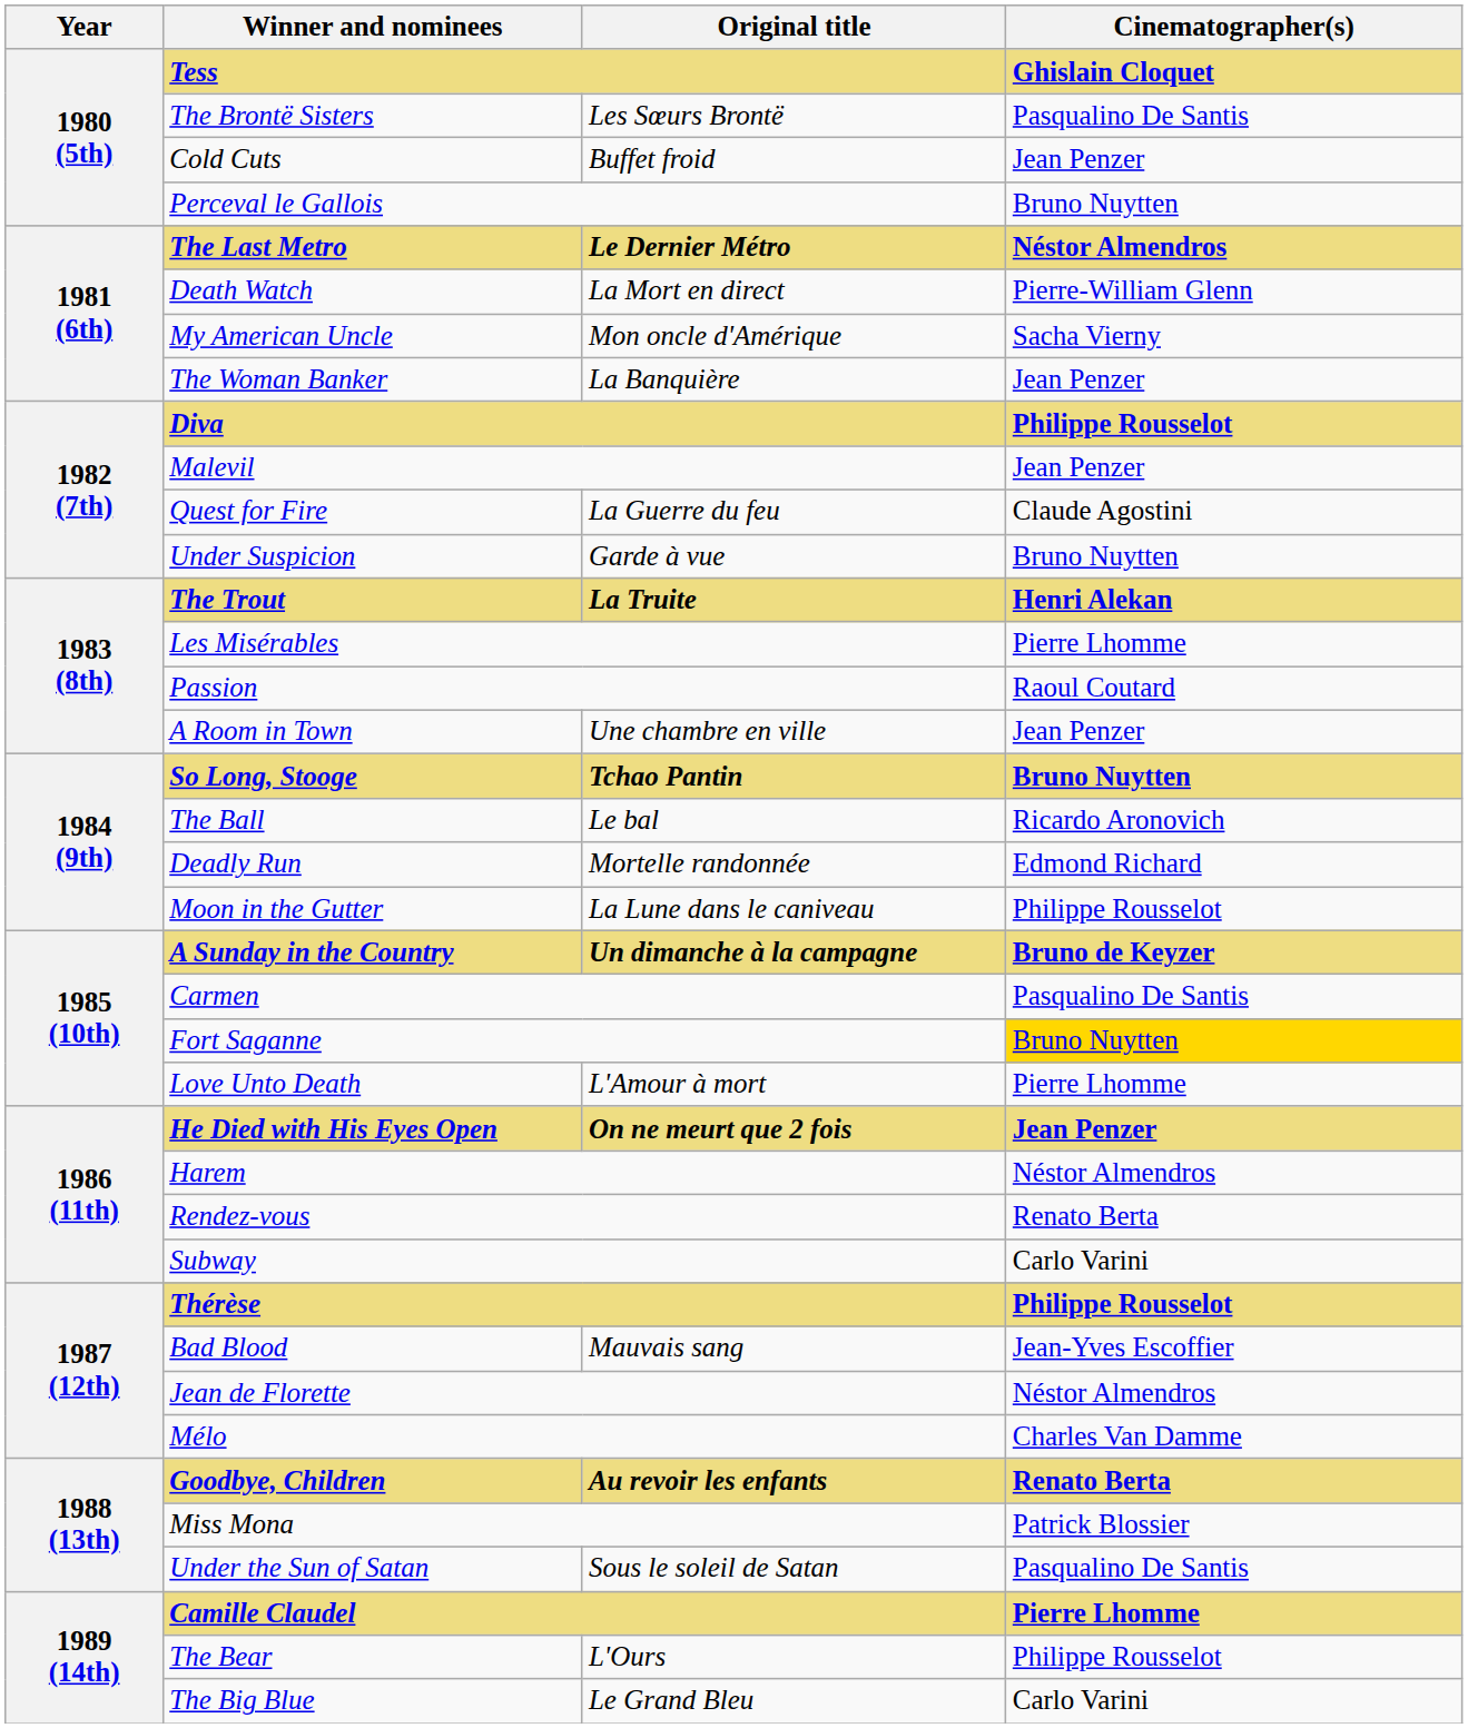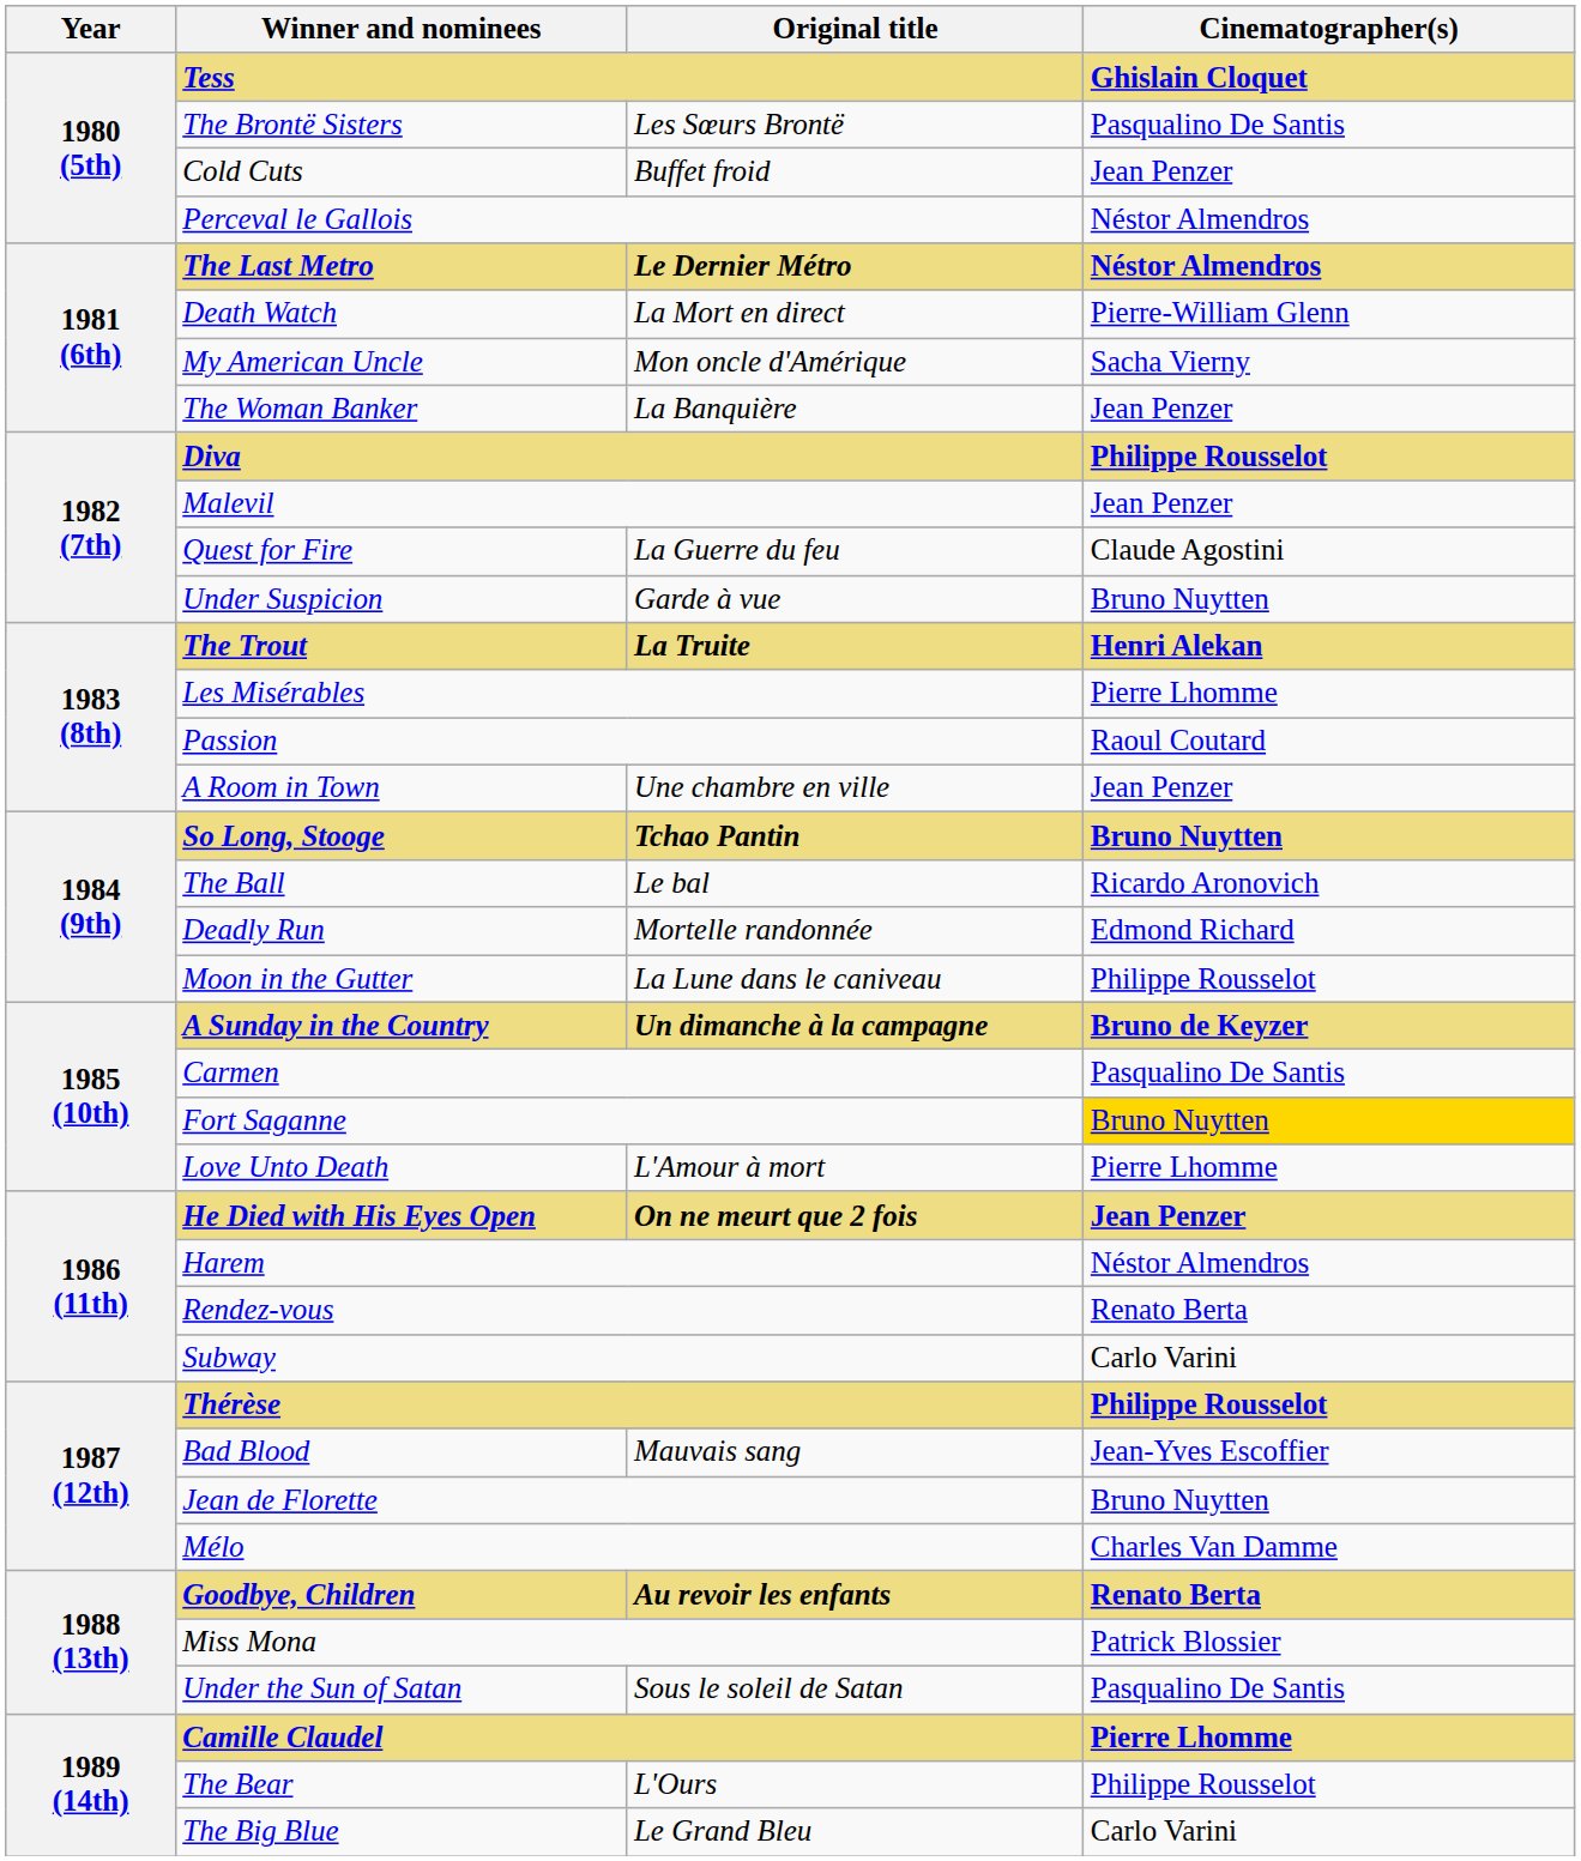 <table class="wikitable" width="95%" cellpadding="5">
 <tr>
 <th width="100">Year</th>
 <th width="300">Winner and nominees</th>
 <th width="300">Original title</th>
 <th width="300">Cinematographer(s)</th>
 </tr>
 <tr>
 <th rowspan="4" style="text-align:center;">1980<br><a href='#'>(5th)</a></th>
 <td colspan="2" style="background:#eedd82;"><em><a href='#'><strong>Tess</strong></a></em></td>
 <td style="background:#eedd82;"><strong><a href='#'>Ghislain Cloquet</a></strong></td>
 </tr>
 <tr>
 <td><em><a href='#'>The Brontë Sisters</a></em></td>
 <td><em>Les Sœurs Brontë</em></td>
 <td><a href='#'>Pasqualino De Santis</a></td>
 </tr>
 <tr>
 <td><em>Cold Cuts</em></td>
 <td><em>Buffet froid</em></td>
 <td><a href='#'>Jean Penzer</a></td>
 </tr>
 <tr>
 <td colspan="2"><em><a href='#'>Perceval le Gallois</a></em></td>
-<td><a href='#'>Bruno Nuytten</a></td>
+<td><a href='#'>Néstor Almendros</a></td>
 </tr>
 <tr>
 <th rowspan="4" style="text-align:center;">1981<br><a href='#'>(6th)</a></th>
 <td style="background:#eedd82;"><em><a href='#'><strong>The Last Metro</strong></a></em></td>
 <td style="background:#eedd82;"><strong><em>Le Dernier Métro</em></strong></td>
 <td style="background:#eedd82;"><strong><a href='#'>Néstor Almendros</a></strong></td>
 </tr>
 <tr>
 <td><em><a href='#'>Death Watch</a></em></td>
 <td><em>La Mort en direct</em></td>
 <td><a href='#'>Pierre-William Glenn</a></td>
 </tr>
 <tr>
 <td><em><a href='#'>My American Uncle</a></em></td>
 <td><em>Mon oncle d'Amérique</em></td>
 <td><a href='#'>Sacha Vierny</a></td>
 </tr>
 <tr>
 <td><em><a href='#'>The Woman Banker</a></em></td>
 <td><em>La Banquière</em></td>
 <td><a href='#'>Jean Penzer</a></td>
 </tr>
 <tr>
 <th rowspan="4" style="text-align:center;">1982<br><a href='#'>(7th)</a></th>
 <td colspan="2" style="background:#eedd82;"><em><a href='#'><strong>Diva</strong></a></em></td>
 <td style="background:#eedd82;"><strong><a href='#'>Philippe Rousselot</a></strong></td>
 </tr>
 <tr>
 <td colspan="2"><em><a href='#'>Malevil</a></em></td>
 <td><a href='#'>Jean Penzer</a></td>
 </tr>
 <tr>
 <td><em><a href='#'>Quest for Fire</a></em></td>
 <td><em>La Guerre du feu</em></td>
 <td>Claude Agostini</td>
 </tr>
 <tr>
 <td><em><a href='#'>Under Suspicion</a></em></td>
 <td><em>Garde à vue</em></td>
 <td><a href='#'>Bruno Nuytten</a></td>
 </tr>
 <tr>
 <th rowspan="4" style="text-align:center;">1983<br><a href='#'>(8th)</a></th>
 <td style="background:#eedd82;"><em><a href='#'><strong>The Trout</strong></a></em></td>
 <td style="background:#eedd82;"><strong><em>La Truite</em></strong></td>
 <td style="background:#eedd82;"><strong><a href='#'>Henri Alekan</a></strong></td>
 </tr>
 <tr>
 <td colspan="2"><em><a href='#'>Les Misérables</a></em></td>
 <td><a href='#'>Pierre Lhomme</a></td>
 </tr>
 <tr>
 <td colspan="2"><em><a href='#'>Passion</a></em></td>
 <td><a href='#'>Raoul Coutard</a></td>
 </tr>
 <tr>
 <td><em><a href='#'>A Room in Town</a></em></td>
 <td><em>Une chambre en ville</em></td>
 <td><a href='#'>Jean Penzer</a></td>
 </tr>
 <tr>
 <th rowspan="4" style="text-align:center;">1984<br><a href='#'>(9th)</a></th>
 <td style="background:#eedd82;"><em><a href='#'><strong>So Long, Stooge</strong></a></em></td>
 <td style="background:#eedd82;"><strong><em>Tchao Pantin</em></strong></td>
 <td style="background:#eedd82;"><strong><a href='#'>Bruno Nuytten</a></strong></td>
 </tr>
 <tr>
 <td><em><a href='#'>The Ball</a></em></td>
 <td><em>Le bal</em></td>
 <td><a href='#'>Ricardo Aronovich</a></td>
 </tr>
 <tr>
 <td><em><a href='#'>Deadly Run</a></em></td>
 <td><em>Mortelle randonnée</em></td>
 <td><a href='#'>Edmond Richard</a></td>
 </tr>
 <tr>
 <td><em><a href='#'>Moon in the Gutter</a></em></td>
 <td><em>La Lune dans le caniveau</em></td>
 <td><a href='#'>Philippe Rousselot</a></td>
 </tr>
 <tr>
 <th rowspan="4" style="text-align:center;">1985<br><a href='#'>(10th)</a></th>
 <td style="background:#eedd82;"><em><a href='#'><strong>A Sunday in the Country</strong></a></em></td>
 <td style="background:#eedd82;"><strong><em>Un dimanche à la campagne</em></strong></td>
 <td style="background:#eedd82;"><strong><a href='#'>Bruno de Keyzer</a></strong></td>
 </tr>
 <tr>
 <td colspan="2"><em><a href='#'>Carmen</a></em></td>
 <td><a href='#'>Pasqualino De Santis</a></td>
 </tr>
 <tr>
 <td colspan="2"><em><a href='#'>Fort Saganne</a></em></td>
 <td style="background: gold;"><a href='#'>Bruno Nuytten</a></td>
 </tr>
 <tr>
 <td><em><a href='#'>Love Unto Death</a></em></td>
 <td><em>L'Amour à mort</em></td>
 <td><a href='#'>Pierre Lhomme</a></td>
 </tr>
 <tr>
 <th rowspan="4" style="text-align:center;">1986<br><a href='#'>(11th)</a></th>
 <td style="background:#eedd82;"><em><a href='#'><strong>He Died with His Eyes Open</strong></a></em></td>
 <td style="background:#eedd82;"><strong><em>On ne meurt que 2 fois</em></strong></td>
 <td style="background:#eedd82;"><strong><a href='#'>Jean Penzer</a></strong></td>
 </tr>
 <tr>
 <td colspan="2"><em><a href='#'>Harem</a></em></td>
 <td><a href='#'>Néstor Almendros</a></td>
 </tr>
 <tr>
 <td colspan="2"><em><a href='#'>Rendez-vous</a></em></td>
 <td><a href='#'>Renato Berta</a></td>
 </tr>
 <tr>
 <td colspan="2"><em><a href='#'>Subway</a></em></td>
 <td>Carlo Varini</td>
 </tr>
 <tr>
 <th rowspan="4" style="text-align:center;">1987<br><a href='#'>(12th)</a></th>
 <td colspan="2" style="background:#eedd82;"><em><a href='#'><strong>Thérèse</strong></a></em></td>
 <td style="background:#eedd82;"><strong><a href='#'>Philippe Rousselot</a></strong></td>
 </tr>
 <tr>
 <td><em><a href='#'>Bad Blood</a></em></td>
 <td><em>Mauvais sang</em></td>
 <td><a href='#'>Jean-Yves Escoffier</a></td>
 </tr>
 <tr>
 <td colspan="2"><em><a href='#'>Jean de Florette</a></em></td>
-<td><a href='#'>Néstor Almendros</a></td>
+<td><a href='#'>Bruno Nuytten</a></td>
 </tr>
 <tr>
 <td colspan="2"><em><a href='#'>Mélo</a></em></td>
 <td><a href='#'>Charles Van Damme</a></td>
 </tr>
 <tr>
 <th rowspan="3" style="text-align:center;">1988<br><a href='#'>(13th)</a></th>
 <td style="background:#eedd82;"><em><a href='#'><strong>Goodbye, Children</strong></a></em></td>
 <td style="background:#eedd82;"><strong><em>Au revoir les enfants</em></strong></td>
 <td style="background:#eedd82;"><strong><a href='#'>Renato Berta</a></strong></td>
 </tr>
 <tr>
 <td colspan="2"><em>Miss Mona</em></td>
 <td><a href='#'>Patrick Blossier</a></td>
 </tr>
 <tr>
 <td><em><a href='#'>Under the Sun of Satan</a></em></td>
 <td><em>Sous le soleil de Satan</em></td>
 <td><a href='#'>Pasqualino De Santis</a></td>
 </tr>
 <tr>
 <th rowspan="3" style="text-align:center;">1989<br><a href='#'>(14th)</a></th>
 <td colspan="2" style="background:#eedd82;"><em><a href='#'><strong>Camille Claudel</strong></a></em></td>
 <td style="background:#eedd82;"><strong><a href='#'>Pierre Lhomme</a></strong></td>
 </tr>
 <tr>
 <td><em><a href='#'>The Bear</a></em></td>
 <td><em>L'Ours</em></td>
 <td><a href='#'>Philippe Rousselot</a></td>
 </tr>
 <tr>
 <td><em><a href='#'>The Big Blue</a></em></td>
 <td><em>Le Grand Bleu</em></td>
 <td>Carlo Varini</td>
 </tr>
 </table>
